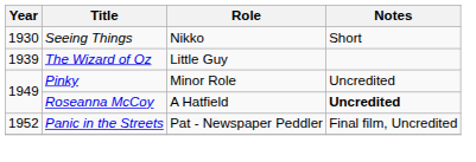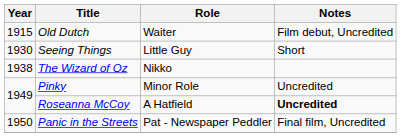 <table class="wikitable">
 <tr>
 <th>Year</th>
 <th>Title</th>
 <th>Role</th>
 <th>Notes</th>
 </tr>
 <tr>
+<td>1915</td>
+<td><em>Old Dutch</em></td>
+<td>Waiter</td>
+<td>Film debut, Uncredited</td>
+</tr>
+<tr>
 <td>1930</td>
 <td><em>Seeing Things</em></td>
-<td>Nikko</td>
+<td>Little Guy</td>
 <td>Short</td>
 </tr>
 <tr>
-<td>1939</td>
+<td>1938</td>
 <td><em><a href='#'>The Wizard of Oz</a></em></td>
-<td>Little Guy</td>
+<td>Nikko</td>
 <td></td>
 </tr>
 <tr>
 <td rowspan=2>1949</td>
 <td><em><a href='#'>Pinky</a></em></td>
 <td>Minor Role</td>
 <td>Uncredited</td>
 </tr>
 <tr>
 <td><em><a href='#'>Roseanna McCoy</a></em></td>
 <td>A Hatfield</td>
 <td><strong>Uncredited</strong></td>
 </tr>
 <tr>
-<td>1952</td>
+<td>1950</td>
 <td><em><a href='#'>Panic in the Streets</a></em></td>
 <td>Pat - Newspaper Peddler</td>
 <td>Final film, Uncredited</td>
 </tr>
 <tr>
 </tr>
 </table>
